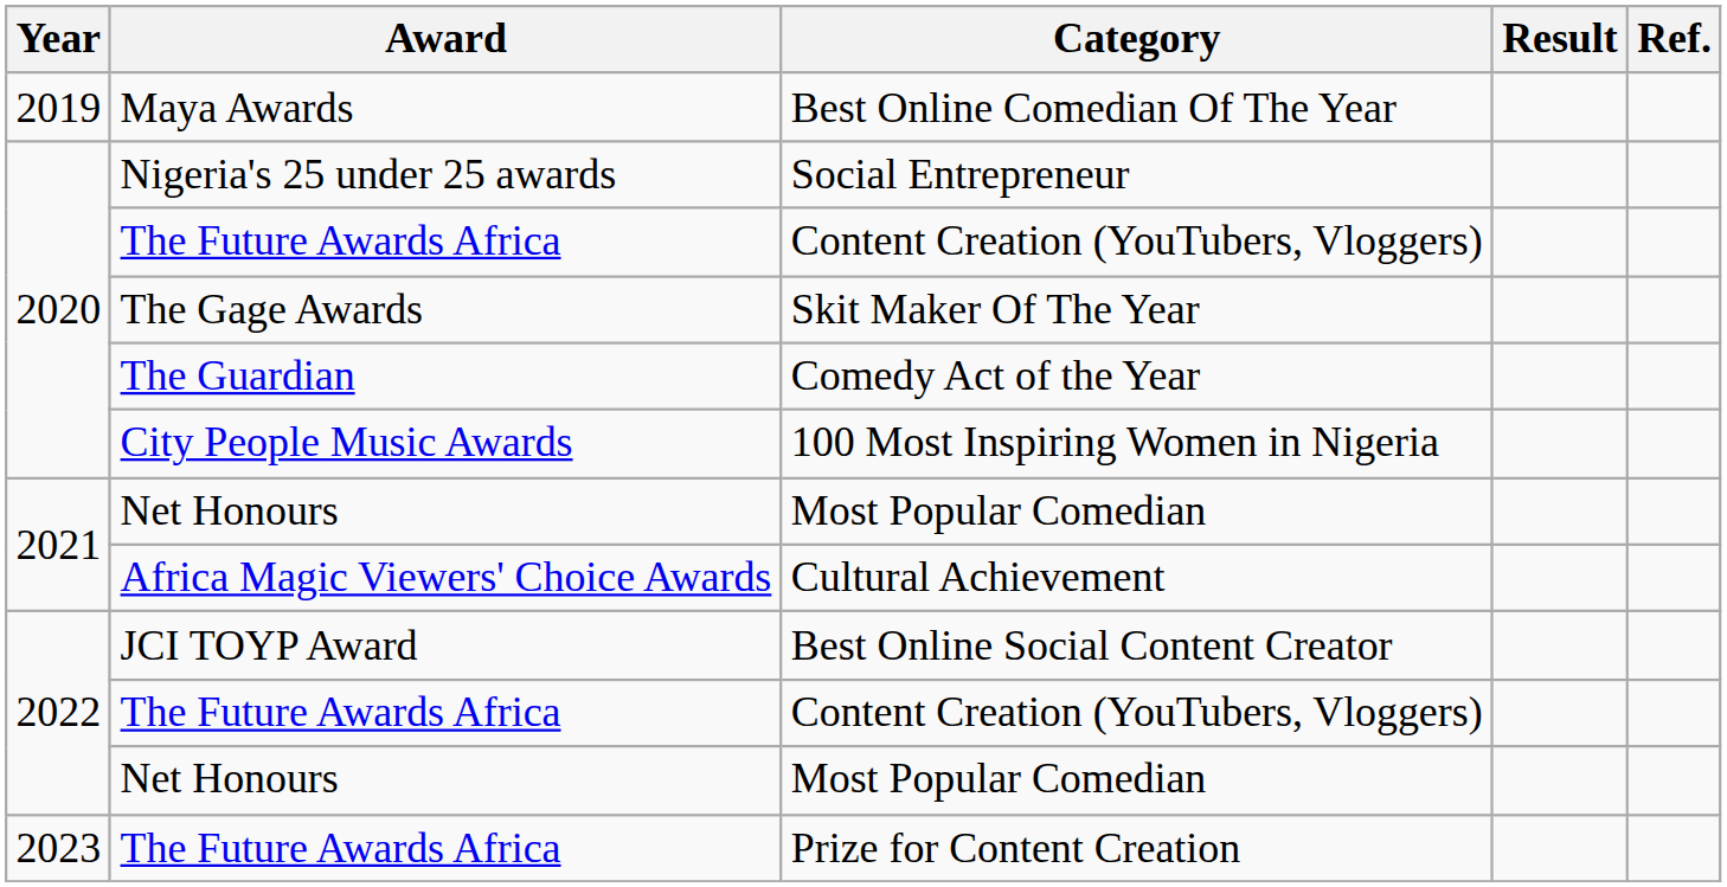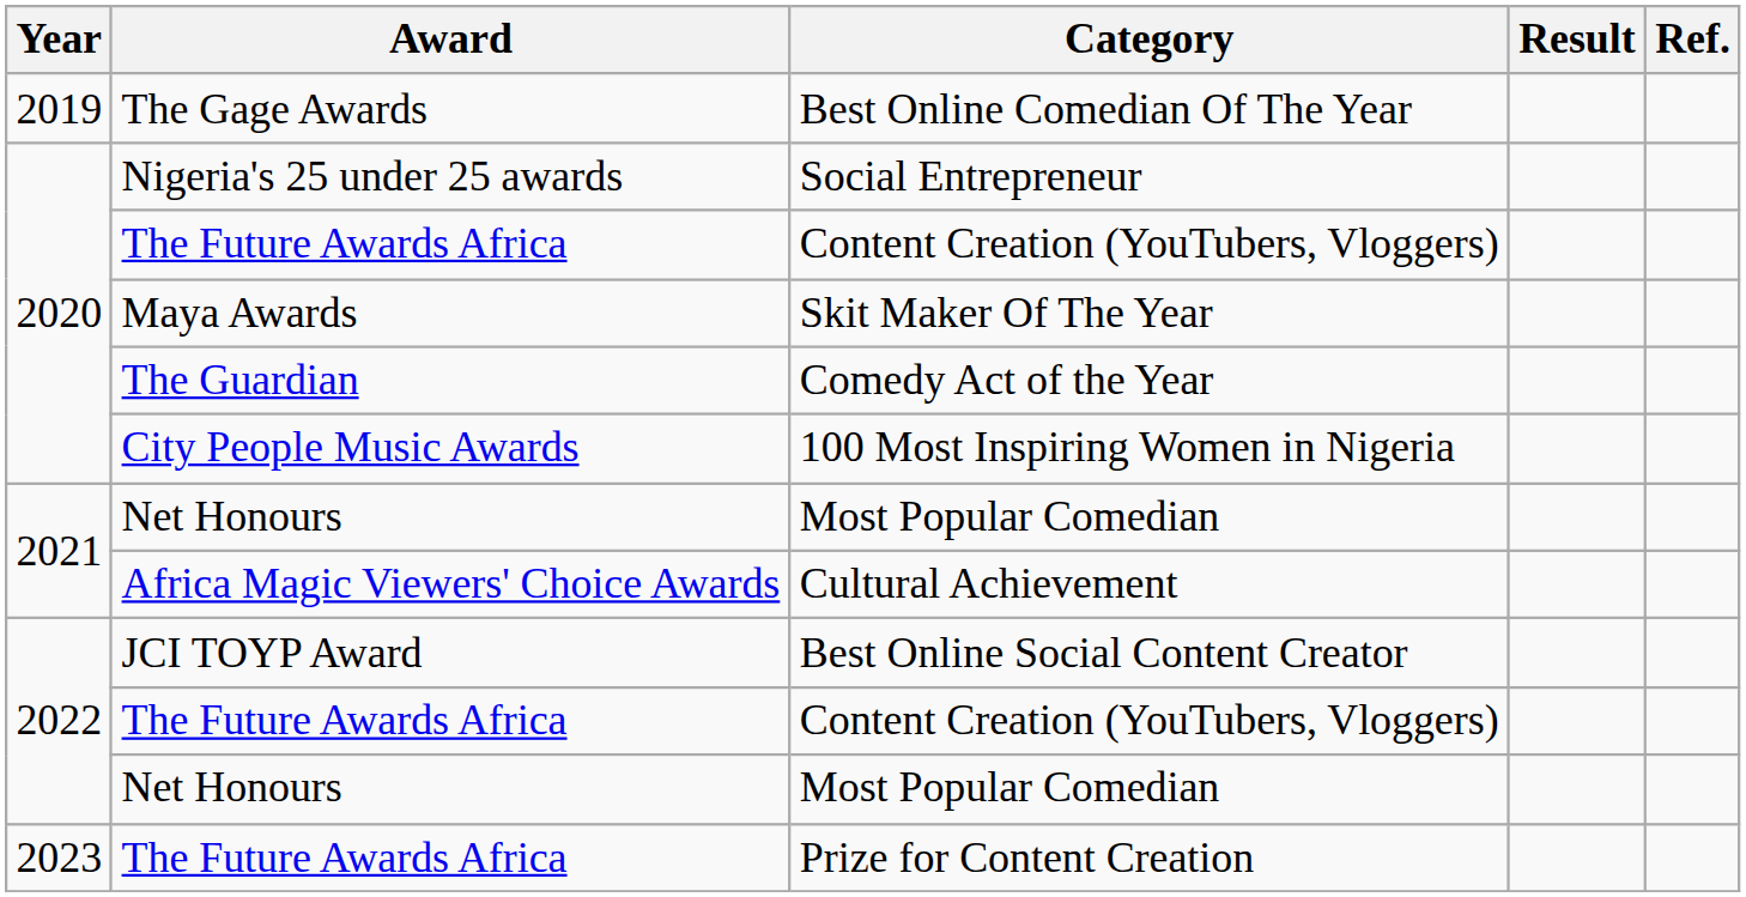 <table class="wikitable">
 <tr>
 <th>Year</th>
 <th>Award</th>
 <th>Category</th>
 <th>Result</th>
 <th>Ref.</th>
 </tr>
 <tr>
 <td>2019</td>
-<td>Maya Awards</td>
+<td>The Gage Awards</td>
 <td>Best Online Comedian Of The Year</td>
 <td></td>
 <td></td>
 </tr>
 <tr>
 <td rowspan=5>2020</td>
 <td>Nigeria's 25 under 25 awards</td>
 <td>Social Entrepreneur</td>
 <td></td>
 <td></td>
 </tr>
 <tr>
 <td><a href='#'>The Future Awards Africa</a></td>
 <td>Content Creation (YouTubers, Vloggers)</td>
 <td></td>
 <td></td>
 </tr>
 <tr>
-<td>The Gage Awards</td>
+<td>Maya Awards</td>
 <td>Skit Maker Of The Year</td>
 <td></td>
 <td></td>
 </tr>
 <tr>
 <td><a href='#'>The Guardian</a></td>
 <td>Comedy Act of the Year</td>
 <td></td>
 <td></td>
 </tr>
 <tr>
 <td><a href='#'>City People Music Awards</a></td>
 <td>100 Most Inspiring Women in Nigeria</td>
 <td></td>
 <td></td>
 </tr>
 <tr>
 <td rowspan=2>2021</td>
 <td>Net Honours</td>
 <td>Most Popular Comedian</td>
 <td></td>
 <td></td>
 </tr>
 <tr>
 <td><a href='#'>Africa Magic Viewers' Choice Awards</a></td>
 <td>Cultural Achievement</td>
 <td></td>
 <td></td>
 </tr>
 <tr>
 <td rowspan=3>2022</td>
 <td>JCI TOYP Award</td>
 <td>Best Online Social Content Creator</td>
 <td></td>
 <td></td>
 </tr>
 <tr>
 <td><a href='#'>The Future Awards Africa</a></td>
 <td>Content Creation (YouTubers, Vloggers)</td>
 <td></td>
 <td></td>
 </tr>
 <tr>
 <td>Net Honours</td>
 <td>Most Popular Comedian</td>
 <td></td>
 <td></td>
 </tr>
 <tr>
 <td rowspan="1">2023</td>
 <td><a href='#'>The Future Awards Africa</a></td>
 <td>Prize for Content Creation</td>
 <td></td>
 <td></td>
 </tr>
 </table>
